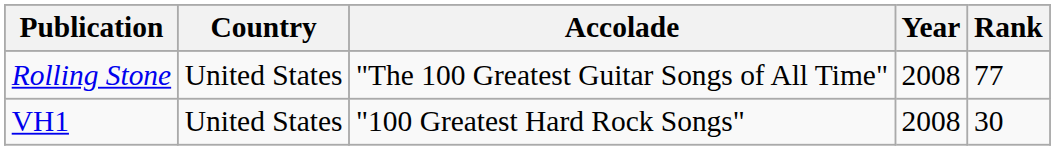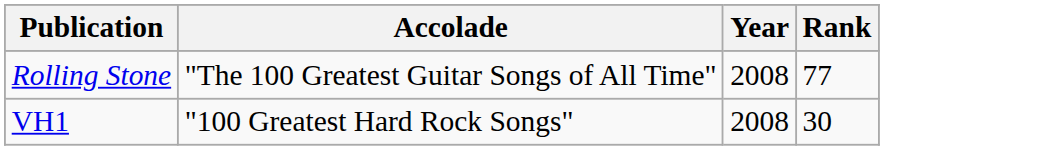 <table class="wikitable" border="1">
 <tr>
 <th>Publication</th>
-<th>Country</th>
 <th>Accolade</th>
 <th>Year</th>
 <th>Rank</th>
 </tr>
 <tr>
 <td><em><a href='#'>Rolling Stone</a></em></td>
-<td>United States</td>
 <td>"The 100 Greatest Guitar Songs of All Time"</td>
 <td>2008</td>
 <td>77</td>
 </tr>
 <tr>
 <td><a href='#'>VH1</a></td>
-<td>United States</td>
 <td>"100 Greatest Hard Rock Songs"</td>
 <td>2008</td>
 <td>30</td>
 </tr>
 </table>
